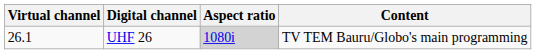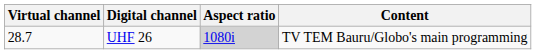 <table class = "wikitable">
 <tr>
 <th>Virtual channel</th>
 <th>Digital channel</th>
 <th>Aspect ratio</th>
 <th>Content</th>
 </tr>
 <tr>
-<td>26.1</td>
+<td>28.7</td>
 <td><a href='#'>UHF</a> 26</td>
 <td style="background: lightgrey;"><a href='#'>1080i</a></td>
 <td>TV TEM Bauru/Globo's main programming</td>
 </tr>
 </table>
